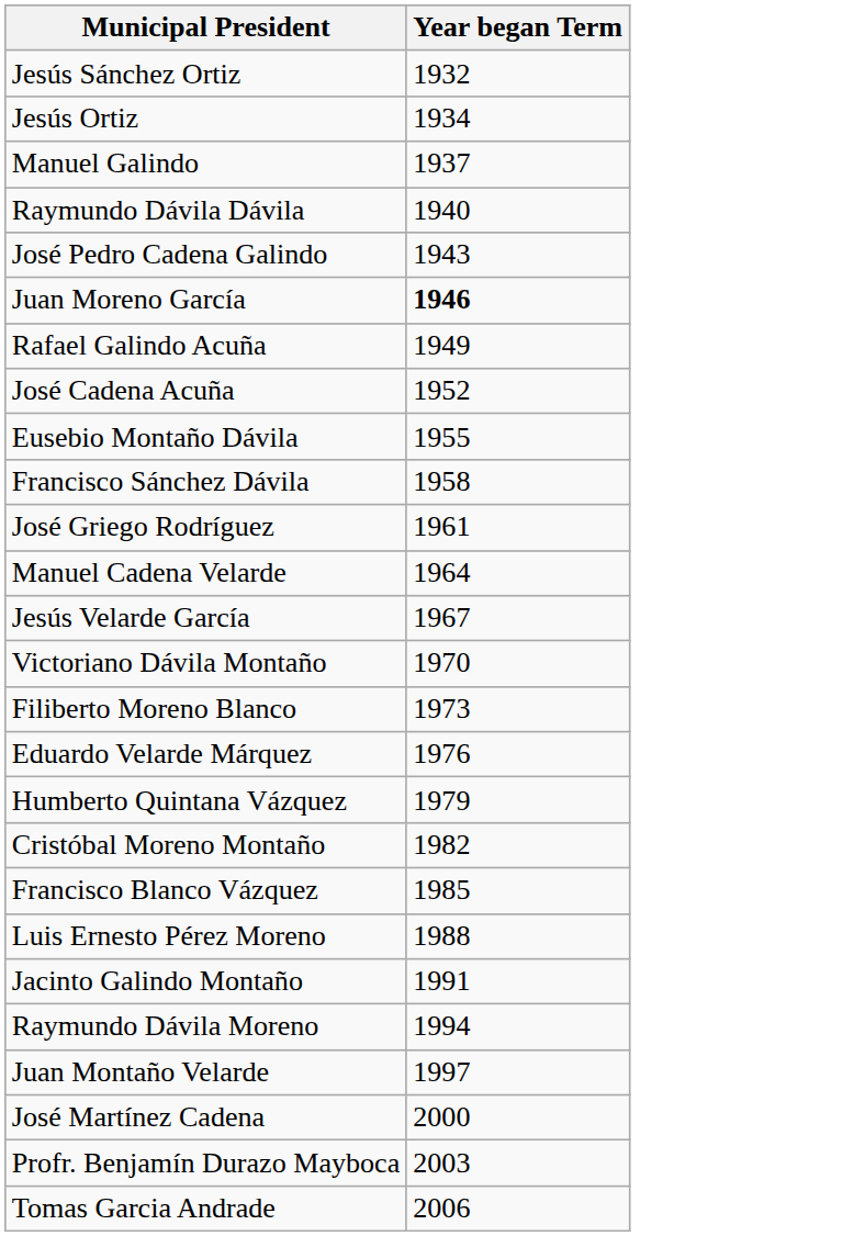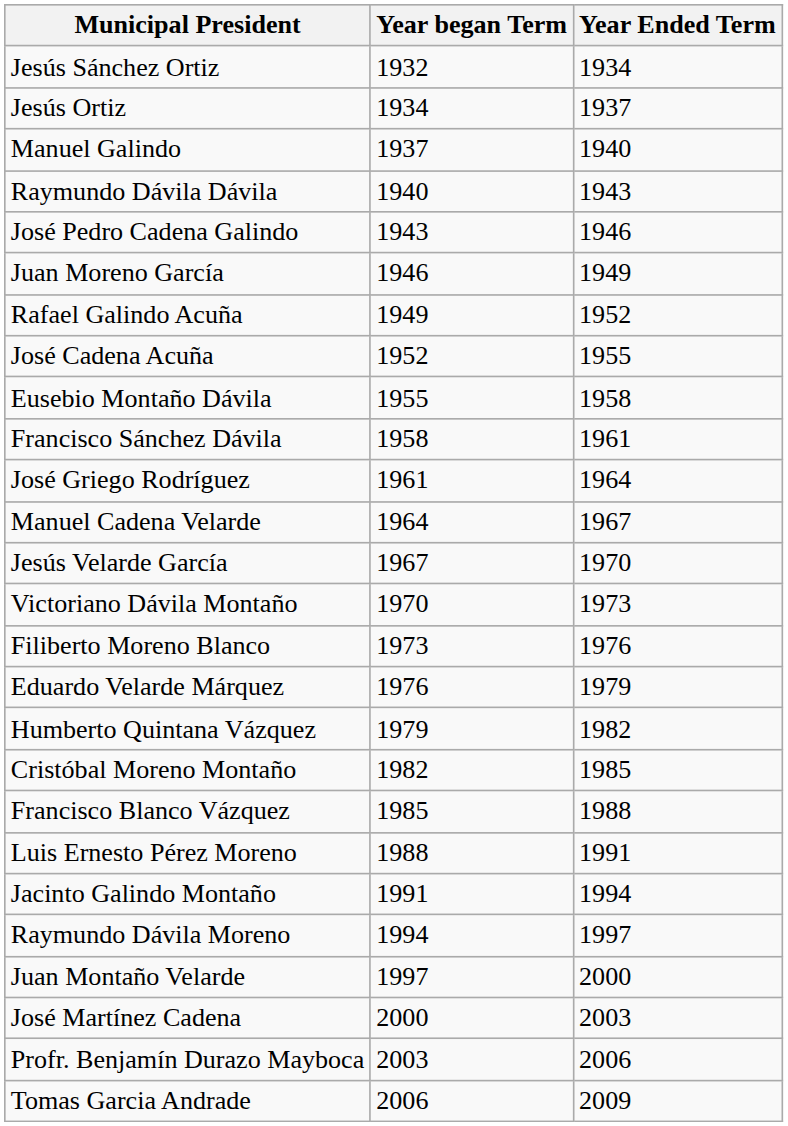 <table class="wikitable">
 <tr>
 <th>Municipal President</th>
 <th>Year began Term</th>
+<th>Year Ended Term</th>
 </tr>
 <tr>
 <td>Jesús Sánchez Ortiz</td>
 <td>1932</td>
+<td>1934</td>
 </tr>
 <tr>
 <td>Jesús Ortiz</td>
 <td>1934</td>
+<td>1937</td>
 </tr>
 <tr>
 <td>Manuel Galindo</td>
 <td>1937</td>
+<td>1940</td>
 </tr>
 <tr>
 <td>Raymundo Dávila Dávila</td>
 <td>1940</td>
+<td>1943</td>
 </tr>
 <tr>
 <td>José Pedro Cadena Galindo</td>
 <td>1943</td>
+<td>1946</td>
 </tr>
 <tr>
 <td>Juan Moreno García</td>
-<td><strong>1946</strong></td>
+<td>1946</td>
+<td>1949</td>
 </tr>
 <tr>
 <td>Rafael Galindo Acuña</td>
 <td>1949</td>
+<td>1952</td>
 </tr>
 <tr>
 <td>José Cadena Acuña</td>
 <td>1952</td>
+<td>1955</td>
 </tr>
 <tr>
 <td>Eusebio Montaño Dávila</td>
 <td>1955</td>
+<td>1958</td>
 </tr>
 <tr>
 <td>Francisco Sánchez Dávila</td>
 <td>1958</td>
+<td>1961</td>
 </tr>
 <tr>
 <td>José Griego Rodríguez</td>
 <td>1961</td>
+<td>1964</td>
 </tr>
 <tr>
 <td>Manuel Cadena Velarde</td>
 <td>1964</td>
+<td>1967</td>
 </tr>
 <tr>
 <td>Jesús Velarde García</td>
 <td>1967</td>
+<td>1970</td>
 </tr>
 <tr>
 <td>Victoriano Dávila Montaño</td>
 <td>1970</td>
+<td>1973</td>
 </tr>
 <tr>
 <td>Filiberto Moreno Blanco</td>
 <td>1973</td>
+<td>1976</td>
 </tr>
 <tr>
 <td>Eduardo Velarde Márquez</td>
 <td>1976</td>
+<td>1979</td>
 </tr>
 <tr>
 <td>Humberto Quintana Vázquez</td>
 <td>1979</td>
+<td>1982</td>
 </tr>
 <tr>
 <td>Cristóbal Moreno Montaño</td>
 <td>1982</td>
+<td>1985</td>
 </tr>
 <tr>
 <td>Francisco Blanco Vázquez</td>
 <td>1985</td>
+<td>1988</td>
 </tr>
 <tr>
 <td>Luis Ernesto Pérez Moreno</td>
 <td>1988</td>
+<td>1991</td>
 </tr>
 <tr>
 <td>Jacinto Galindo Montaño</td>
 <td>1991</td>
+<td>1994</td>
 </tr>
 <tr>
 <td>Raymundo Dávila Moreno</td>
 <td>1994</td>
+<td>1997</td>
 </tr>
 <tr>
 <td>Juan Montaño Velarde</td>
 <td>1997</td>
+<td>2000</td>
 </tr>
 <tr>
 <td>José Martínez Cadena</td>
 <td>2000</td>
+<td>2003</td>
 </tr>
 <tr>
 <td>Profr. Benjamín Durazo Mayboca</td>
 <td>2003</td>
+<td>2006</td>
 </tr>
 <tr>
 <td>Tomas Garcia Andrade</td>
 <td>2006</td>
+<td>2009</td>
 </tr>
 </table>
